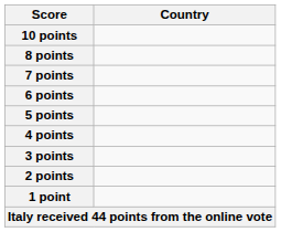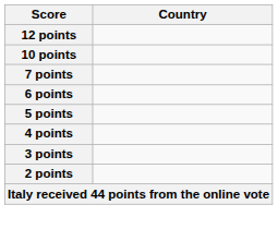 <table class="wikitable">
 <tr>
 <th scope="col" width="33%">Score</th>
 <th scope="col">Country</th>
 </tr>
 <tr>
-<th scope="row">10 points</th>
+<th scope="row">12 points</th>
 <td></td>
 </tr>
 <tr>
-<th scope="row">8 points</th>
+<th scope="row">10 points</th>
 <td></td>
 </tr>
 <tr>
 <th scope="row">7 points</th>
 <td></td>
 </tr>
 <tr>
 <th scope="row">6 points</th>
 <td></td>
 </tr>
 <tr>
 <th scope="row">5 points</th>
 <td></td>
 </tr>
 <tr>
 <th scope="row">4 points</th>
 <td></td>
 </tr>
 <tr>
 <th scope="row">3 points</th>
 <td></td>
 </tr>
 <tr>
 <th scope="row">2 points</th>
 <td></td>
 </tr>
 <tr>
-<th scope="row">1 point</th>
-<td></td>
-</tr>
-<tr>
 <th colspan="2">Italy received 44 points from the online vote</th>
 </tr>
 </table>
